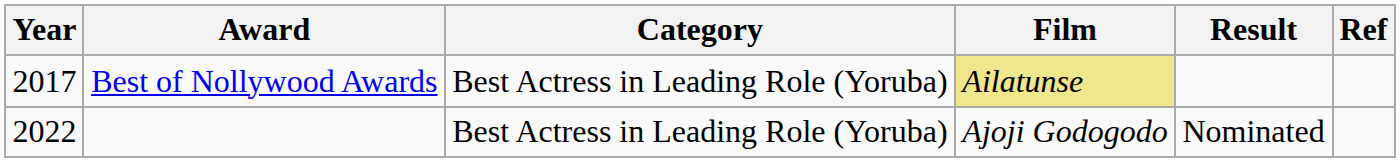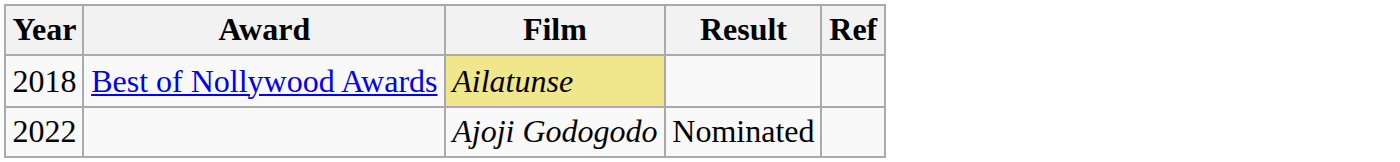 <table class="wikitable plainrowheaders sortable">
 <tr>
 <th>Year</th>
 <th>Award</th>
-<th>Category</th>
 <th>Film</th>
 <th>Result</th>
 <th>Ref</th>
 </tr>
 <tr>
-<td>2017</td>
+<td>2018</td>
 <td><a href='#'>Best of Nollywood Awards</a></td>
-<td>Best Actress in Leading Role (Yoruba)</td>
 <td style="background: khaki;"><em>Ailatunse</em></td>
 <td></td>
 <td></td>
 </tr>
 <tr>
 <td>2022</td>
 <td></td>
-<td>Best Actress in Leading Role (Yoruba)</td>
 <td><em>Ajoji Godogodo</em></td>
 <td>Nominated</td>
 <td></td>
 </tr>
 </table>
